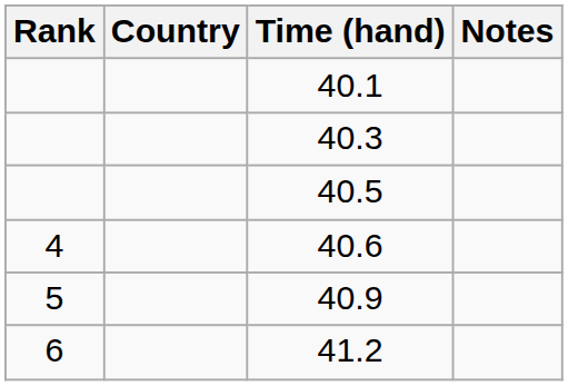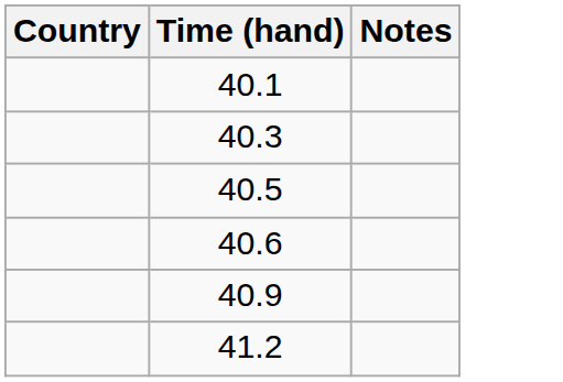 <table class="wikitable sortable" style="text-align:center">
 <tr>
-<th>Rank</th>
 <th>Country</th>
 <th>Time (hand)</th>
 <th>Notes</th>
 </tr>
 <tr>
-<td></td>
 <td align=left></td>
 <td>40.1</td>
 <td></td>
 </tr>
 <tr>
-<td></td>
 <td align=left></td>
 <td>40.3</td>
 <td></td>
 </tr>
 <tr>
-<td></td>
 <td align=left></td>
 <td>40.5</td>
 <td></td>
 </tr>
 <tr>
-<td>4</td>
 <td align=left></td>
 <td>40.6</td>
 <td></td>
 </tr>
 <tr>
-<td>5</td>
 <td align=left></td>
 <td>40.9</td>
 <td></td>
 </tr>
 <tr>
-<td>6</td>
 <td align=left></td>
 <td>41.2</td>
 <td></td>
 </tr>
 </table>
